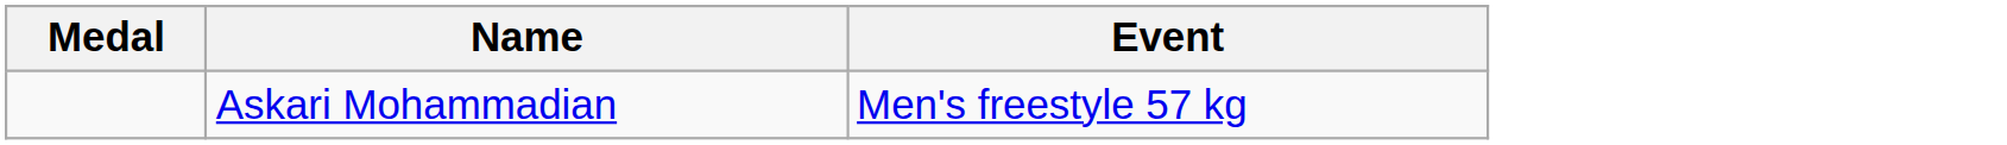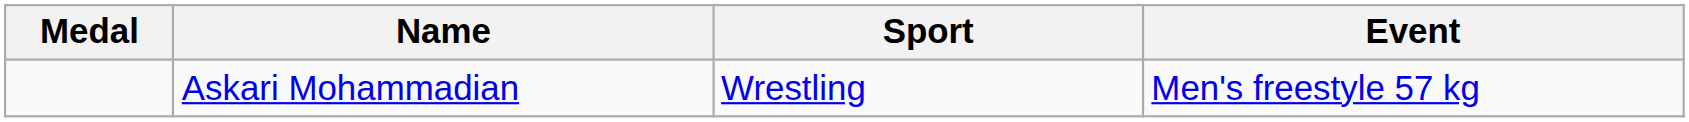 <table class="wikitable sortable" style="text-align:left;">
 <tr>
 <th width="70">Medal</th>
 <th width="240">Name</th>
+<th width="190">Sport</th>
 <th width="240">Event</th>
 </tr>
 <tr>
 <td></td>
 <td><a href='#'>Askari Mohammadian</a></td>
+<td><a href='#'>Wrestling</a></td>
 <td><a href='#'>Men's freestyle 57 kg</a></td>
 </tr>
 </table>
